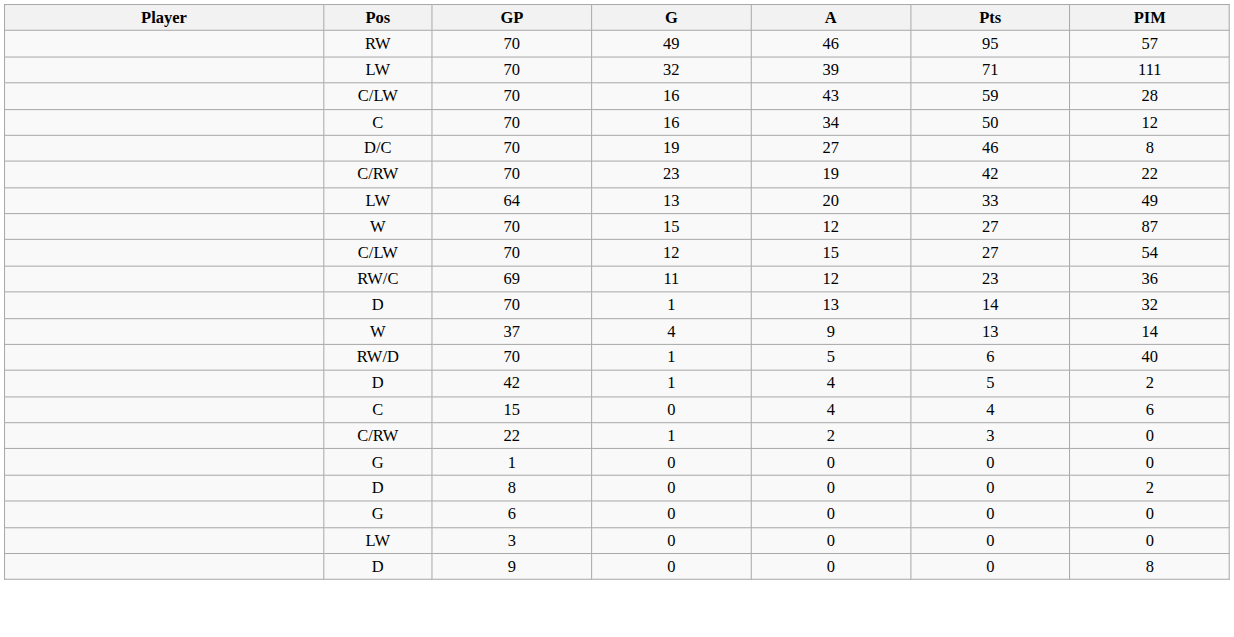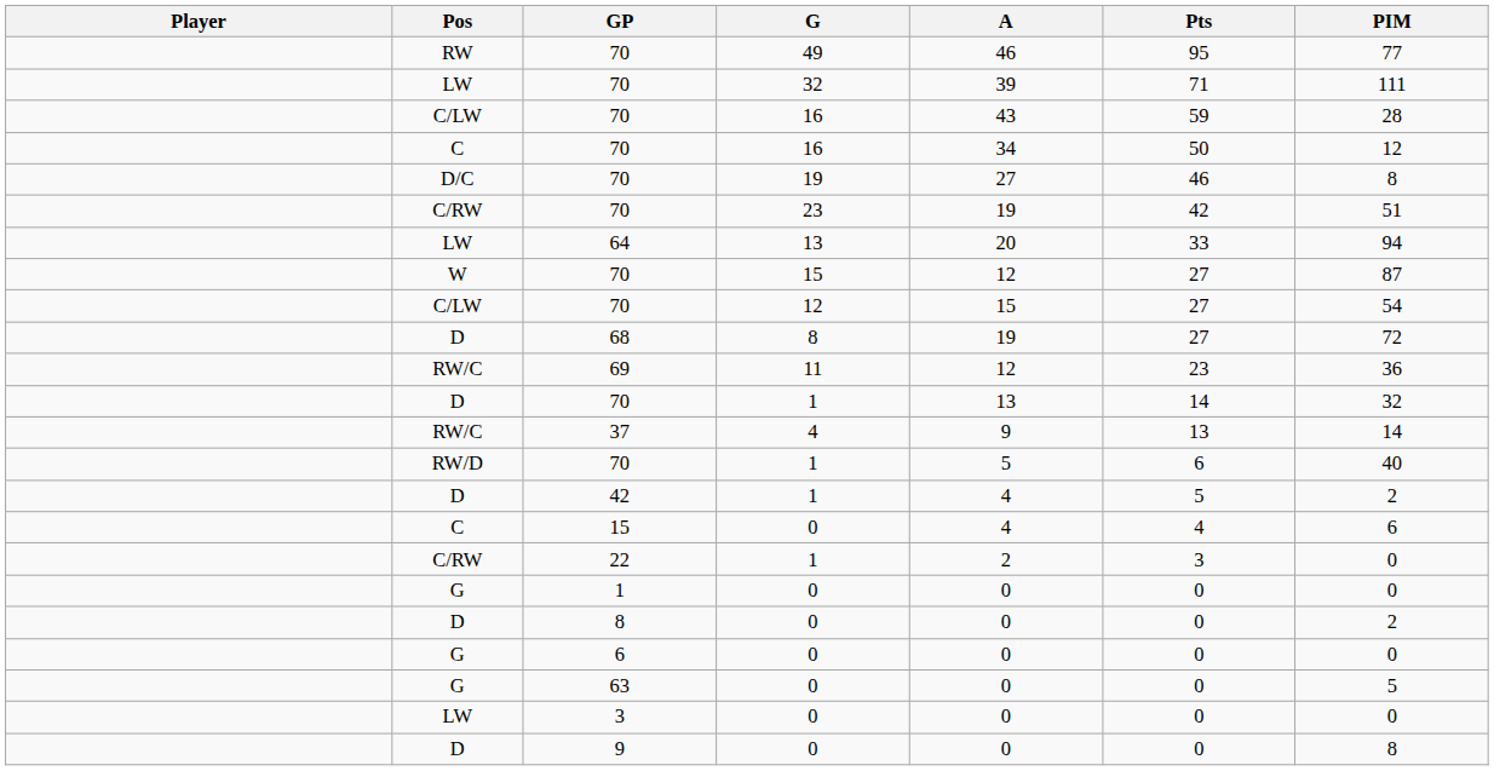 <table class="wikitable sortable" width="60%">
 <tr ALIGN="center">
 <th bgcolor="#DDDDFF" width="10%">Player</th>
 <th bgcolor="#DDDDFF" width="3%" title="Position">Pos</th>
 <th bgcolor="#DDDDFF" width="5%" title="Games played">GP</th>
 <th bgcolor="#DDDDFF" width="5%" title="Goals">G</th>
 <th bgcolor="#DDDDFF" width="5%" title="Assists">A</th>
 <th bgcolor="#DDDDFF" width="5%" title="Points">Pts</th>
 <th bgcolor="#DDDDFF" width="5%" title="Penalties in Minutes">PIM</th>
 </tr>
 <tr align="center">
 <td align="right"></td>
 <td>RW</td>
 <td>70</td>
 <td>49</td>
 <td>46</td>
 <td>95</td>
-<td>57</td>
+<td>77</td>
 </tr>
 <tr align="center">
 <td align="right"></td>
 <td>LW</td>
 <td>70</td>
 <td>32</td>
 <td>39</td>
 <td>71</td>
 <td>111</td>
 </tr>
 <tr align="center">
 <td align="right"></td>
 <td>C/LW</td>
 <td>70</td>
 <td>16</td>
 <td>43</td>
 <td>59</td>
 <td>28</td>
 </tr>
 <tr align="center">
 <td align="right"></td>
 <td>C</td>
 <td>70</td>
 <td>16</td>
 <td>34</td>
 <td>50</td>
 <td>12</td>
 </tr>
 <tr align="center">
 <td align="right"></td>
 <td>D/C</td>
 <td>70</td>
 <td>19</td>
 <td>27</td>
 <td>46</td>
 <td>8</td>
 </tr>
 <tr align="center">
 <td align="right"></td>
 <td>C/RW</td>
 <td>70</td>
 <td>23</td>
 <td>19</td>
 <td>42</td>
-<td>22</td>
+<td>51</td>
 </tr>
 <tr align="center">
 <td align="right"></td>
 <td>LW</td>
 <td>64</td>
 <td>13</td>
 <td>20</td>
 <td>33</td>
-<td>49</td>
+<td>94</td>
 </tr>
 <tr align="center">
 <td align="right"></td>
 <td>W</td>
 <td>70</td>
 <td>15</td>
 <td>12</td>
 <td>27</td>
 <td>87</td>
 </tr>
 <tr align="center">
 <td align="right"></td>
 <td>C/LW</td>
 <td>70</td>
 <td>12</td>
 <td>15</td>
 <td>27</td>
 <td>54</td>
 </tr>
 <tr align="center">
 <td align="right"></td>
+<td>D</td>
+<td>68</td>
+<td>8</td>
+<td>19</td>
+<td>27</td>
+<td>72</td>
+</tr>
+<tr align="center">
+<td align="right"></td>
 <td>RW/C</td>
 <td>69</td>
 <td>11</td>
 <td>12</td>
 <td>23</td>
 <td>36</td>
 </tr>
 <tr align="center">
 <td align="right"></td>
 <td>D</td>
 <td>70</td>
 <td>1</td>
 <td>13</td>
 <td>14</td>
 <td>32</td>
 </tr>
 <tr align="center">
 <td align="right"></td>
-<td>W</td>
+<td>RW/C</td>
 <td>37</td>
 <td>4</td>
 <td>9</td>
 <td>13</td>
 <td>14</td>
 </tr>
 <tr align="center">
 <td align="right"></td>
 <td>RW/D</td>
 <td>70</td>
 <td>1</td>
 <td>5</td>
 <td>6</td>
 <td>40</td>
 </tr>
 <tr align="center">
 <td align="right"></td>
 <td>D</td>
 <td>42</td>
 <td>1</td>
 <td>4</td>
 <td>5</td>
 <td>2</td>
 </tr>
 <tr align="center">
 <td align="right"></td>
 <td>C</td>
 <td>15</td>
 <td>0</td>
 <td>4</td>
 <td>4</td>
 <td>6</td>
 </tr>
 <tr align="center">
 <td align="right"></td>
 <td>C/RW</td>
 <td>22</td>
 <td>1</td>
 <td>2</td>
 <td>3</td>
 <td>0</td>
 </tr>
 <tr align="center">
 <td align="right"></td>
 <td>G</td>
 <td>1</td>
 <td>0</td>
 <td>0</td>
 <td>0</td>
 <td>0</td>
 </tr>
 <tr align="center">
 <td align="right"></td>
 <td>D</td>
 <td>8</td>
 <td>0</td>
 <td>0</td>
 <td>0</td>
 <td>2</td>
 </tr>
 <tr align="center">
 <td align="right"></td>
 <td>G</td>
 <td>6</td>
 <td>0</td>
 <td>0</td>
 <td>0</td>
 <td>0</td>
 </tr>
 <tr align="center">
 <td align="right"></td>
+<td>G</td>
+<td>63</td>
+<td>0</td>
+<td>0</td>
+<td>0</td>
+<td>5</td>
+</tr>
+<tr align="center">
+<td align="right"></td>
 <td>LW</td>
 <td>3</td>
 <td>0</td>
 <td>0</td>
 <td>0</td>
 <td>0</td>
 </tr>
 <tr align="center">
 <td align="right"></td>
 <td>D</td>
 <td>9</td>
 <td>0</td>
 <td>0</td>
 <td>0</td>
 <td>8</td>
 </tr>
 </table>
